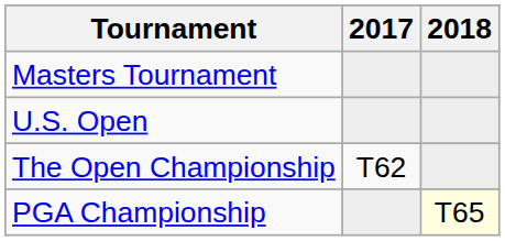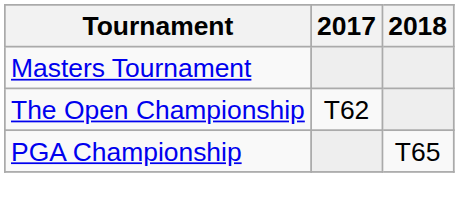 <table class="wikitable" style="font-size:95%;text-align:center;">
 <tr>
 <th>Tournament</th>
 <th>2017</th>
 <th>2018</th>
 </tr>
 <tr>
 <td align=left><a href='#'>Masters Tournament</a></td>
 <td style="background:#eeeeee;"></td>
 <td style="background:#eeeeee;"></td>
 </tr>
 <tr>
-<td align=left><a href='#'>U.S. Open</a></td>
-<td style="background:#eeeeee;"></td>
-<td style="background:#eeeeee;"></td>
-</tr>
-<tr>
 <td align=left><a href='#'>The Open Championship</a></td>
 <td>T62</td>
 <td style="background:#eeeeee;"></td>
 </tr>
 <tr>
 <td align=left><a href='#'>PGA Championship</a></td>
 <td style="background:#eeeeee;"></td>
-<td style="background: lightyellow;">T65</td>
+<td>T65</td>
 </tr>
 </table>
